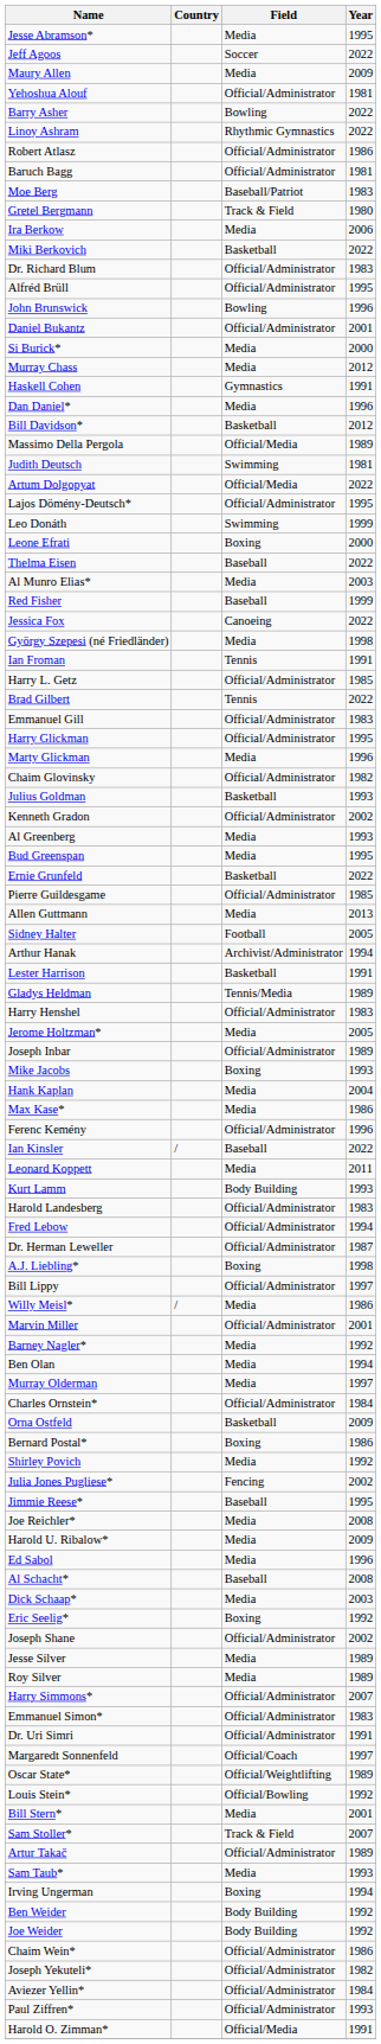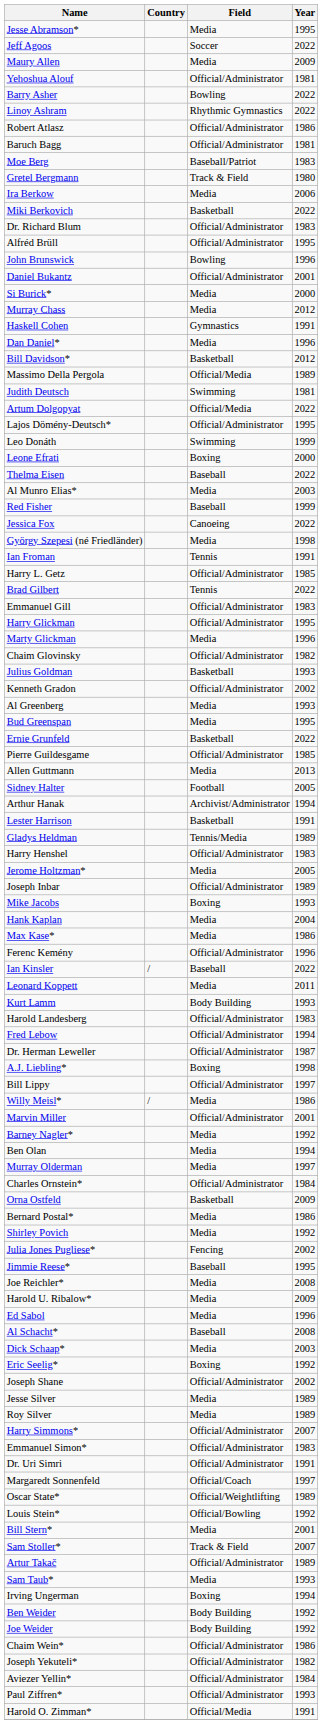 <table class="sortable wikitable">
 <tr>
 <th>Name</th>
 <th>Country</th>
 <th>Field</th>
 <th>Year</th>
 </tr>
 <tr>
 <td><a href='#'>Jesse Abramson</a>*</td>
 <td></td>
 <td>Media</td>
 <td>1995</td>
 </tr>
 <tr>
 <td><a href='#'>Jeff Agoos</a></td>
 <td></td>
 <td>Soccer</td>
 <td>2022</td>
 </tr>
 <tr>
 <td><a href='#'>Maury Allen</a></td>
 <td></td>
 <td>Media</td>
 <td>2009</td>
 </tr>
 <tr>
 <td><a href='#'>Yehoshua Alouf</a></td>
 <td></td>
 <td>Official/Administrator</td>
 <td>1981</td>
 </tr>
 <tr>
 <td><a href='#'>Barry Asher</a></td>
 <td></td>
 <td>Bowling</td>
 <td>2022</td>
 </tr>
 <tr>
 <td><a href='#'>Linoy Ashram</a></td>
 <td></td>
 <td>Rhythmic Gymnastics</td>
 <td>2022</td>
 </tr>
 <tr>
 <td>Robert Atlasz</td>
 <td></td>
 <td>Official/Administrator</td>
 <td>1986</td>
 </tr>
 <tr>
 <td>Baruch Bagg</td>
 <td></td>
 <td>Official/Administrator</td>
 <td>1981</td>
 </tr>
 <tr>
 <td><a href='#'>Moe Berg</a></td>
 <td></td>
 <td>Baseball/Patriot</td>
 <td>1983</td>
 </tr>
 <tr>
 <td><a href='#'>Gretel Bergmann</a></td>
 <td></td>
 <td>Track & Field</td>
 <td>1980</td>
 </tr>
 <tr>
 <td><a href='#'>Ira Berkow</a></td>
 <td></td>
 <td>Media</td>
 <td>2006</td>
 </tr>
 <tr>
 <td><a href='#'>Miki Berkovich</a></td>
 <td></td>
 <td>Basketball</td>
 <td>2022</td>
 </tr>
 <tr>
 <td>Dr. Richard Blum</td>
 <td></td>
 <td>Official/Administrator</td>
 <td>1983</td>
 </tr>
 <tr>
 <td>Alfréd Brüll</td>
 <td></td>
 <td>Official/Administrator</td>
 <td>1995</td>
 </tr>
 <tr>
 <td><a href='#'>John Brunswick</a></td>
 <td></td>
 <td>Bowling</td>
 <td>1996</td>
 </tr>
 <tr>
 <td><a href='#'>Daniel Bukantz</a></td>
 <td></td>
 <td>Official/Administrator</td>
 <td>2001</td>
 </tr>
 <tr>
 <td><a href='#'>Si Burick</a>*</td>
 <td></td>
 <td>Media</td>
 <td>2000</td>
 </tr>
 <tr>
 <td><a href='#'>Murray Chass</a></td>
 <td></td>
 <td>Media</td>
 <td>2012</td>
 </tr>
 <tr>
 <td><a href='#'>Haskell Cohen</a></td>
 <td></td>
 <td>Gymnastics</td>
 <td>1991</td>
 </tr>
 <tr>
 <td><a href='#'>Dan Daniel</a>*</td>
 <td></td>
 <td>Media</td>
 <td>1996</td>
 </tr>
 <tr>
 <td><a href='#'>Bill Davidson</a>*</td>
 <td></td>
 <td>Basketball</td>
 <td>2012</td>
 </tr>
 <tr>
 <td>Massimo Della Pergola</td>
 <td></td>
 <td>Official/Media</td>
 <td>1989</td>
 </tr>
 <tr>
 <td><a href='#'>Judith Deutsch</a></td>
 <td></td>
 <td>Swimming</td>
 <td>1981</td>
 </tr>
 <tr>
 <td><a href='#'>Artum Dolgopyat</a></td>
 <td></td>
 <td>Official/Media</td>
 <td>2022</td>
 </tr>
 <tr>
 <td>Lajos Dömény-Deutsch*</td>
 <td></td>
 <td>Official/Administrator</td>
 <td>1995</td>
 </tr>
 <tr>
 <td>Leo Donáth</td>
 <td></td>
 <td>Swimming</td>
 <td>1999</td>
 </tr>
 <tr>
 <td><a href='#'>Leone Efrati</a></td>
 <td></td>
 <td>Boxing</td>
 <td>2000</td>
 </tr>
 <tr>
 <td><a href='#'>Thelma Eisen</a></td>
 <td></td>
 <td>Baseball</td>
 <td>2022</td>
 </tr>
 <tr>
 <td>Al Munro Elias*</td>
 <td></td>
 <td>Media</td>
 <td>2003</td>
 </tr>
 <tr>
 <td><a href='#'>Red Fisher</a></td>
 <td></td>
 <td>Baseball</td>
 <td>1999</td>
 </tr>
 <tr>
 <td><a href='#'>Jessica Fox</a></td>
 <td></td>
 <td>Canoeing</td>
 <td>2022</td>
 </tr>
 <tr>
 <td><a href='#'>György Szepesi</a>  (né Friedländer)</td>
 <td></td>
 <td>Media</td>
 <td>1998</td>
 </tr>
 <tr>
 <td><a href='#'>Ian Froman</a></td>
 <td></td>
 <td>Tennis</td>
 <td>1991</td>
 </tr>
 <tr>
 <td>Harry L. Getz</td>
 <td></td>
 <td>Official/Administrator</td>
 <td>1985</td>
 </tr>
 <tr>
 <td><a href='#'>Brad Gilbert</a></td>
 <td></td>
 <td>Tennis</td>
 <td>2022</td>
 </tr>
 <tr>
 <td>Emmanuel Gill</td>
 <td></td>
 <td>Official/Administrator</td>
 <td>1983</td>
 </tr>
 <tr>
 <td><a href='#'>Harry Glickman</a></td>
 <td></td>
 <td>Official/Administrator</td>
 <td>1995</td>
 </tr>
 <tr>
 <td><a href='#'>Marty Glickman</a></td>
 <td></td>
 <td>Media</td>
 <td>1996</td>
 </tr>
 <tr>
 <td>Chaim Glovinsky</td>
 <td></td>
 <td>Official/Administrator</td>
 <td>1982</td>
 </tr>
 <tr>
 <td><a href='#'>Julius Goldman</a></td>
 <td></td>
 <td>Basketball</td>
 <td>1993</td>
 </tr>
 <tr>
 <td>Kenneth Gradon</td>
 <td></td>
 <td>Official/Administrator</td>
 <td>2002</td>
 </tr>
 <tr>
 <td>Al Greenberg</td>
 <td></td>
 <td>Media</td>
 <td>1993</td>
 </tr>
 <tr>
 <td><a href='#'>Bud Greenspan</a></td>
 <td></td>
 <td>Media</td>
 <td>1995</td>
 </tr>
 <tr>
 <td><a href='#'>Ernie Grunfeld</a></td>
 <td></td>
 <td>Basketball</td>
 <td>2022</td>
 </tr>
 <tr>
 <td>Pierre Guildesgame</td>
 <td></td>
 <td>Official/Administrator</td>
 <td>1985</td>
 </tr>
 <tr>
 <td>Allen Guttmann</td>
 <td></td>
 <td>Media</td>
 <td>2013</td>
 </tr>
 <tr>
 <td><a href='#'>Sidney Halter</a></td>
 <td></td>
 <td>Football</td>
 <td>2005</td>
 </tr>
 <tr>
 <td>Arthur Hanak</td>
 <td></td>
 <td>Archivist/Administrator</td>
 <td>1994</td>
 </tr>
 <tr>
 <td><a href='#'>Lester Harrison</a></td>
 <td></td>
 <td>Basketball</td>
 <td>1991</td>
 </tr>
 <tr>
 <td><a href='#'>Gladys Heldman</a></td>
 <td></td>
 <td>Tennis/Media</td>
 <td>1989</td>
 </tr>
 <tr>
 <td>Harry Henshel</td>
 <td></td>
 <td>Official/Administrator</td>
 <td>1983</td>
 </tr>
 <tr>
 <td><a href='#'>Jerome Holtzman</a>*</td>
 <td></td>
 <td>Media</td>
 <td>2005</td>
 </tr>
 <tr>
 <td>Joseph Inbar</td>
 <td></td>
 <td>Official/Administrator</td>
 <td>1989</td>
 </tr>
 <tr>
 <td><a href='#'>Mike Jacobs</a></td>
 <td></td>
 <td>Boxing</td>
 <td>1993</td>
 </tr>
 <tr>
 <td><a href='#'>Hank Kaplan</a></td>
 <td></td>
 <td>Media</td>
 <td>2004</td>
 </tr>
 <tr>
 <td><a href='#'>Max Kase</a>*</td>
 <td></td>
 <td>Media</td>
 <td>1986</td>
 </tr>
 <tr>
 <td>Ferenc Kemény</td>
 <td></td>
 <td>Official/Administrator</td>
 <td>1996</td>
 </tr>
 <tr>
 <td><a href='#'>Ian Kinsler</a></td>
 <td>/</td>
 <td>Baseball</td>
 <td>2022</td>
 </tr>
 <tr>
 <td><a href='#'>Leonard Koppett</a></td>
 <td></td>
 <td>Media</td>
 <td>2011</td>
 </tr>
 <tr>
 <td><a href='#'>Kurt Lamm</a></td>
 <td></td>
 <td>Body Building</td>
 <td>1993</td>
 </tr>
 <tr>
 <td>Harold Landesberg</td>
 <td></td>
 <td>Official/Administrator</td>
 <td>1983</td>
 </tr>
 <tr>
 <td><a href='#'>Fred Lebow</a></td>
 <td></td>
 <td>Official/Administrator</td>
 <td>1994</td>
 </tr>
 <tr>
 <td>Dr. Herman Leweller</td>
 <td></td>
 <td>Official/Administrator</td>
 <td>1987</td>
 </tr>
 <tr>
 <td><a href='#'>A.J. Liebling</a>*</td>
 <td></td>
 <td>Boxing</td>
 <td>1998</td>
 </tr>
 <tr>
 <td>Bill Lippy</td>
 <td></td>
 <td>Official/Administrator</td>
 <td>1997</td>
 </tr>
 <tr>
 <td><a href='#'>Willy Meisl</a>*</td>
 <td>/</td>
 <td>Media</td>
 <td>1986</td>
 </tr>
 <tr>
 <td><a href='#'>Marvin Miller</a></td>
 <td></td>
 <td>Official/Administrator</td>
 <td>2001</td>
 </tr>
 <tr>
 <td><a href='#'>Barney Nagler</a>*</td>
 <td></td>
 <td>Media</td>
 <td>1992</td>
 </tr>
 <tr>
 <td>Ben Olan</td>
 <td></td>
 <td>Media</td>
 <td>1994</td>
 </tr>
 <tr>
 <td><a href='#'>Murray Olderman</a></td>
 <td></td>
 <td>Media</td>
 <td>1997</td>
 </tr>
 <tr>
 <td>Charles Ornstein*</td>
 <td></td>
 <td>Official/Administrator</td>
 <td>1984</td>
 </tr>
 <tr>
 <td><a href='#'>Orna Ostfeld</a></td>
 <td></td>
 <td>Basketball</td>
 <td>2009</td>
 </tr>
 <tr>
 <td>Bernard Postal*</td>
 <td></td>
-<td>Boxing</td>
+<td>Media</td>
 <td>1986</td>
 </tr>
 <tr>
 <td><a href='#'>Shirley Povich</a></td>
 <td></td>
 <td>Media</td>
 <td>1992</td>
 </tr>
 <tr>
 <td><a href='#'>Julia Jones Pugliese</a>*</td>
 <td></td>
 <td>Fencing</td>
 <td>2002</td>
 </tr>
 <tr>
 <td><a href='#'>Jimmie Reese</a>*</td>
 <td></td>
 <td>Baseball</td>
 <td>1995</td>
 </tr>
 <tr>
 <td>Joe Reichler*</td>
 <td></td>
 <td>Media</td>
 <td>2008</td>
 </tr>
 <tr>
 <td>Harold U. Ribalow*</td>
 <td></td>
 <td>Media</td>
 <td>2009</td>
 </tr>
 <tr>
 <td><a href='#'>Ed Sabol</a></td>
 <td></td>
 <td>Media</td>
 <td>1996</td>
 </tr>
 <tr>
 <td><a href='#'>Al Schacht</a>*</td>
 <td></td>
 <td>Baseball</td>
 <td>2008</td>
 </tr>
 <tr>
 <td><a href='#'>Dick Schaap</a>*</td>
 <td></td>
 <td>Media</td>
 <td>2003</td>
 </tr>
 <tr>
 <td><a href='#'>Eric Seelig</a>*</td>
 <td></td>
 <td>Boxing</td>
 <td>1992</td>
 </tr>
 <tr>
 <td>Joseph Shane</td>
 <td></td>
 <td>Official/Administrator</td>
 <td>2002</td>
 </tr>
 <tr>
 <td>Jesse Silver</td>
 <td></td>
 <td>Media</td>
 <td>1989</td>
 </tr>
 <tr>
 <td>Roy Silver</td>
 <td></td>
 <td>Media</td>
 <td>1989</td>
 </tr>
 <tr>
 <td><a href='#'>Harry Simmons</a>*</td>
 <td></td>
 <td>Official/Administrator</td>
 <td>2007</td>
 </tr>
 <tr>
 <td>Emmanuel Simon*</td>
 <td></td>
 <td>Official/Administrator</td>
 <td>1983</td>
 </tr>
 <tr>
 <td>Dr. Uri Simri</td>
 <td></td>
 <td>Official/Administrator</td>
 <td>1991</td>
 </tr>
 <tr>
 <td>Margaredt Sonnenfeld</td>
 <td></td>
 <td>Official/Coach</td>
 <td>1997</td>
 </tr>
 <tr>
 <td>Oscar State*</td>
 <td></td>
 <td>Official/Weightlifting</td>
 <td>1989</td>
 </tr>
 <tr>
 <td>Louis Stein*</td>
 <td></td>
 <td>Official/Bowling</td>
 <td>1992</td>
 </tr>
 <tr>
 <td><a href='#'>Bill Stern</a>*</td>
 <td></td>
 <td>Media</td>
 <td>2001</td>
 </tr>
 <tr>
 <td><a href='#'>Sam Stoller</a>*</td>
 <td></td>
 <td>Track & Field</td>
 <td>2007</td>
 </tr>
 <tr>
 <td><a href='#'>Artur Takač</a></td>
 <td></td>
 <td>Official/Administrator</td>
 <td>1989</td>
 </tr>
 <tr>
 <td><a href='#'>Sam Taub</a>*</td>
 <td></td>
 <td>Media</td>
 <td>1993</td>
 </tr>
 <tr>
 <td>Irving Ungerman</td>
 <td></td>
 <td>Boxing</td>
 <td>1994</td>
 </tr>
 <tr>
 <td><a href='#'>Ben Weider</a></td>
 <td></td>
 <td>Body Building</td>
 <td>1992</td>
 </tr>
 <tr>
 <td><a href='#'>Joe Weider</a></td>
 <td></td>
 <td>Body Building</td>
 <td>1992</td>
 </tr>
 <tr>
 <td>Chaim Wein*</td>
 <td></td>
 <td>Official/Administrator</td>
 <td>1986</td>
 </tr>
 <tr>
 <td>Joseph Yekuteli*</td>
 <td></td>
 <td>Official/Administrator</td>
 <td>1982</td>
 </tr>
 <tr>
 <td>Aviezer Yellin*</td>
 <td></td>
 <td>Official/Administrator</td>
 <td>1984</td>
 </tr>
 <tr>
 <td>Paul Ziffren*</td>
 <td></td>
 <td>Official/Administrator</td>
 <td>1993</td>
 </tr>
 <tr>
 <td>Harold O. Zimman*</td>
 <td></td>
 <td>Official/Media</td>
 <td>1991</td>
 </tr>
 <tr>
 </tr>
 </table>
